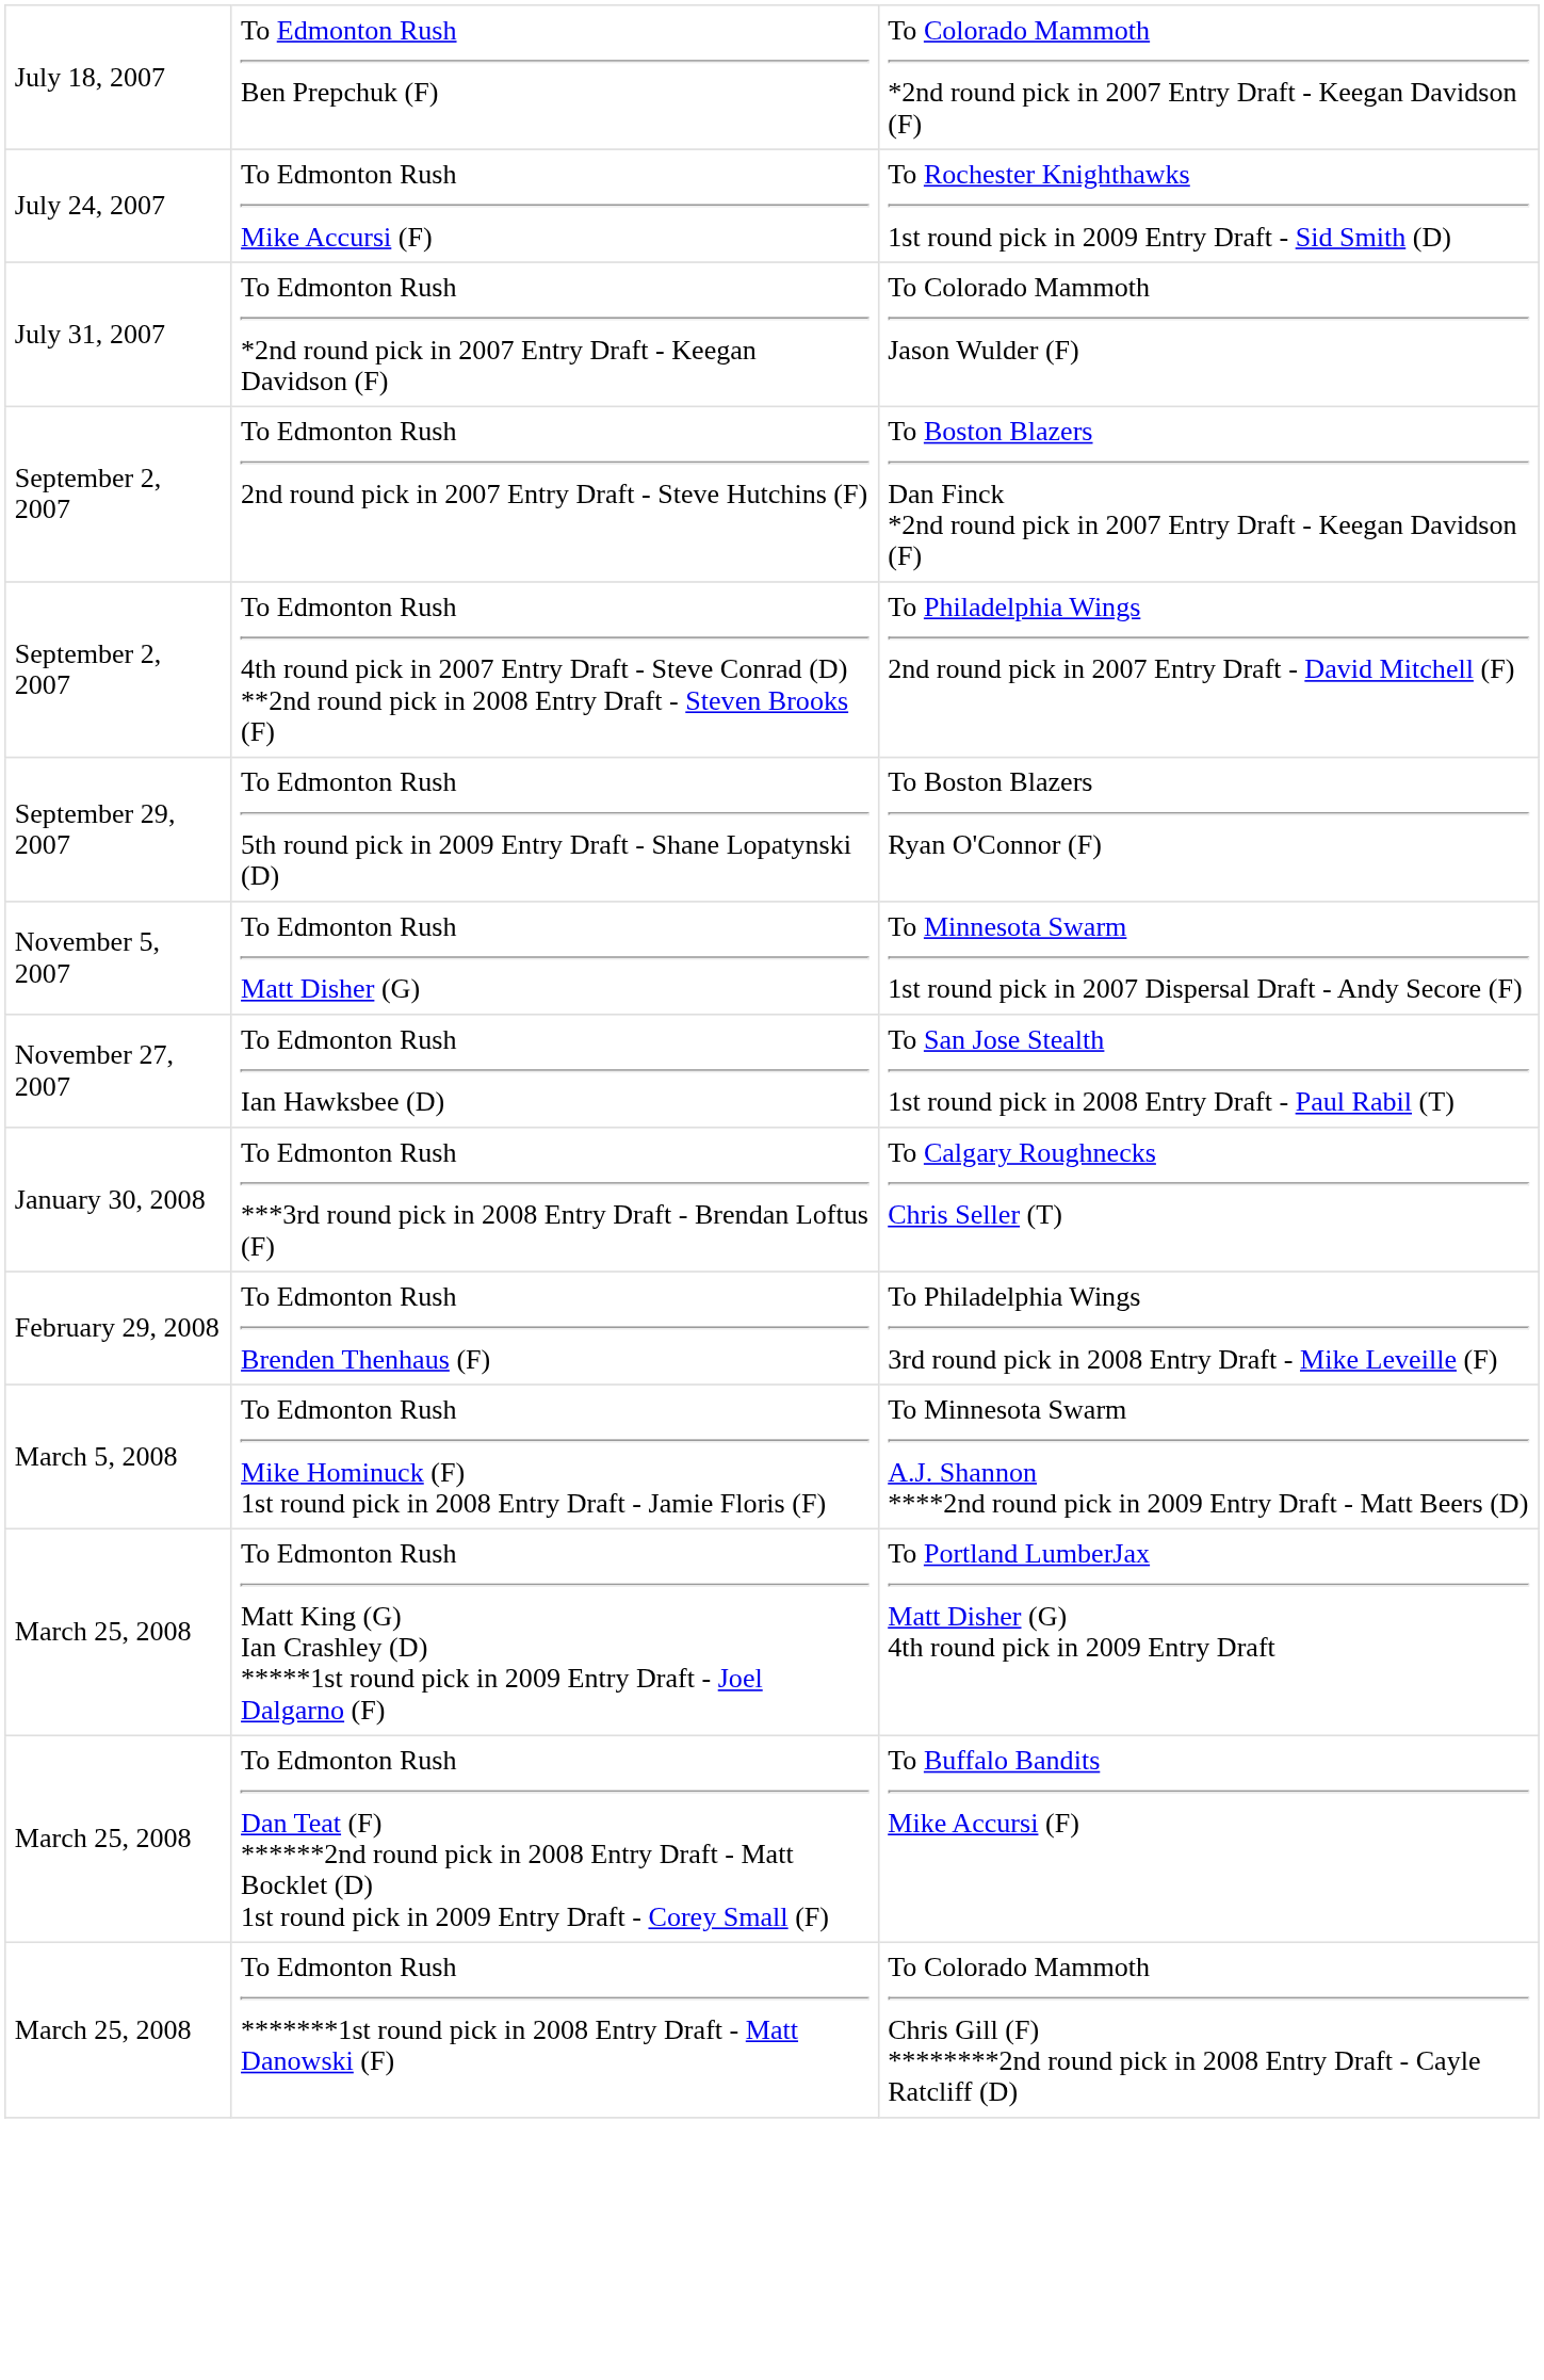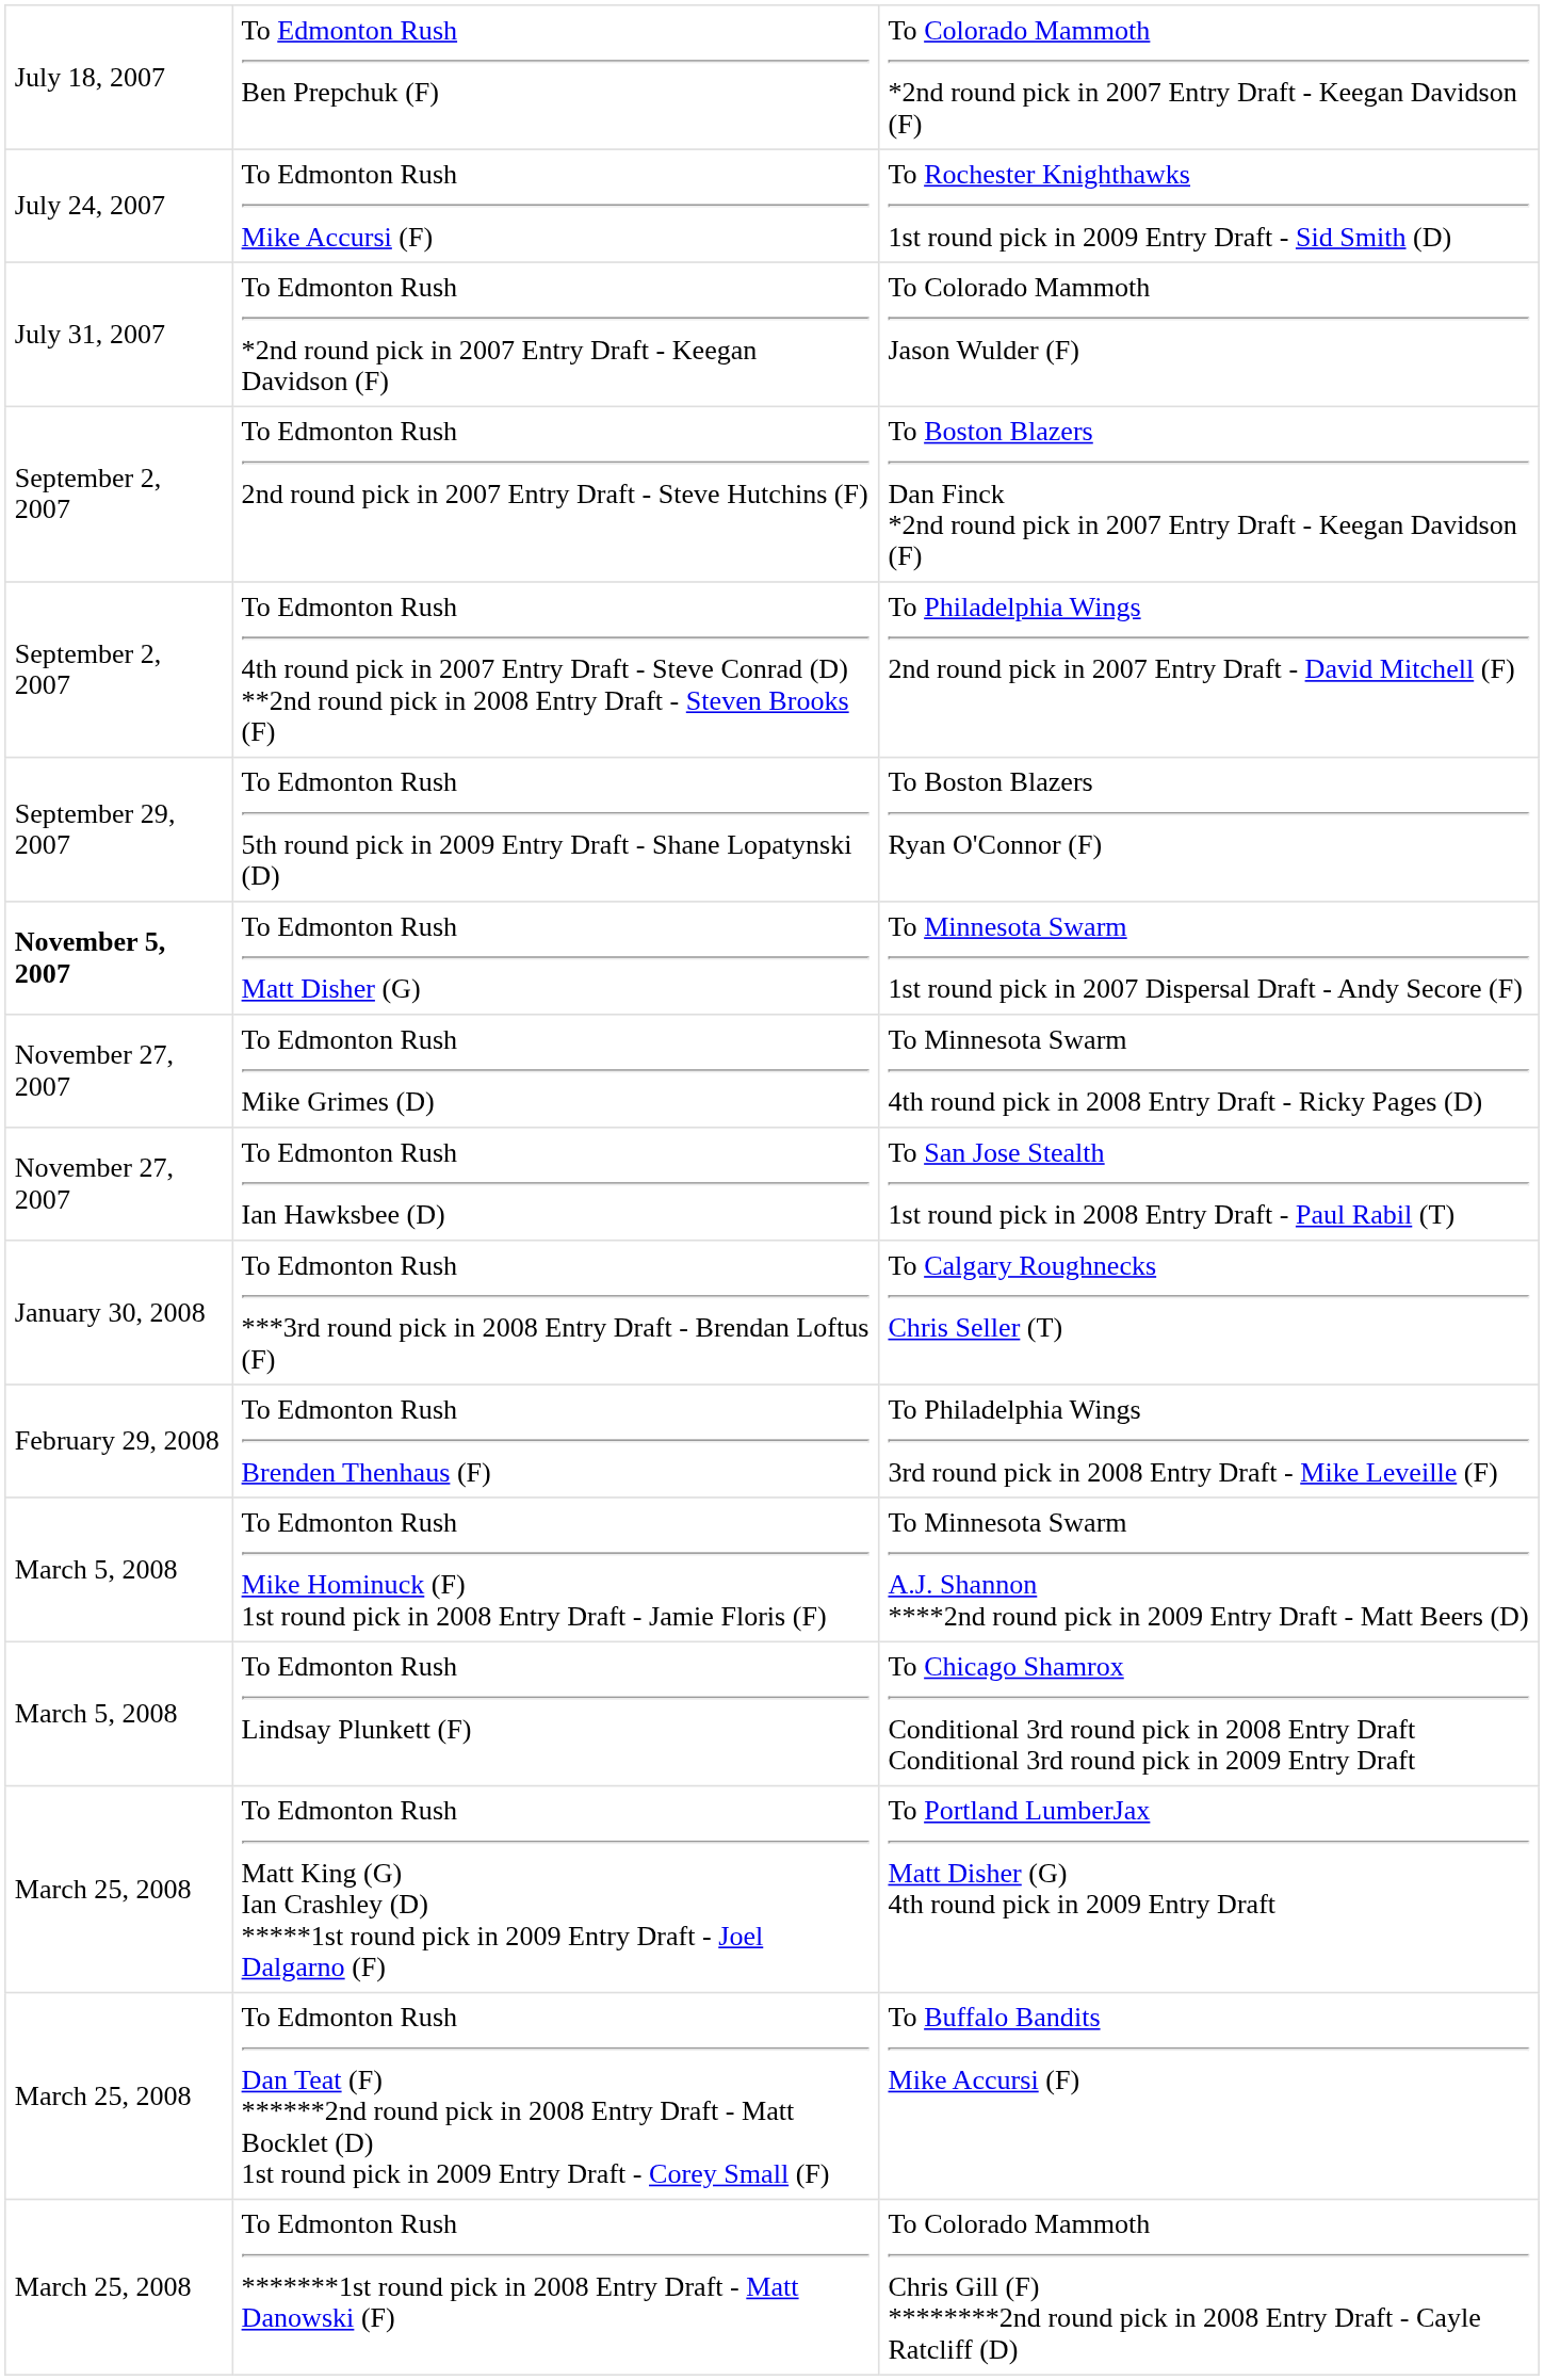 <table border=1 style="border-collapse:collapse" bordercolor="#DFDFDF"  cellpadding="5">
 <tr>
 <td>July 18, 2007</td>
 <td valign="top">To <a href='#'>Edmonton Rush</a> <hr> Ben Prepchuk (F)</td>
 <td valign="top">To <a href='#'>Colorado Mammoth</a> <hr> *2nd round pick in 2007 Entry Draft - Keegan Davidson (F)</td>
 </tr>
 <tr>
 <td>July 24, 2007</td>
 <td valign="top">To Edmonton Rush <hr> <a href='#'>Mike Accursi</a> (F)</td>
 <td valign="top">To <a href='#'>Rochester Knighthawks</a> <hr> 1st round pick in 2009 Entry Draft - <a href='#'>Sid Smith</a> (D)</td>
 </tr>
 <tr>
 <td>July 31, 2007</td>
 <td valign="top">To Edmonton Rush <hr> *2nd round pick in 2007 Entry Draft - Keegan Davidson (F)</td>
 <td valign="top">To Colorado Mammoth <hr> Jason Wulder (F)</td>
 </tr>
 <tr>
 <td>September 2, 2007</td>
 <td valign="top">To Edmonton Rush <hr> 2nd round pick in 2007 Entry Draft - Steve Hutchins (F)</td>
 <td valign="top">To <a href='#'>Boston Blazers</a> <hr> Dan Finck<br>*2nd round pick in 2007 Entry Draft - Keegan Davidson (F)</td>
 </tr>
 <tr>
 <td>September 2, 2007</td>
 <td valign="top">To Edmonton Rush <hr> 4th round pick in 2007 Entry Draft - Steve Conrad (D) <br> **2nd round pick in 2008 Entry Draft - <a href='#'>Steven Brooks</a> (F)</td>
 <td valign="top">To <a href='#'>Philadelphia Wings</a> <hr> 2nd round pick in 2007 Entry Draft - <a href='#'>David Mitchell</a> (F)</td>
 </tr>
 <tr>
 <td>September 29, 2007</td>
 <td valign="top">To Edmonton Rush <hr> 5th round pick in 2009 Entry Draft - Shane Lopatynski (D)</td>
 <td valign="top">To Boston Blazers <hr> Ryan O'Connor (F)</td>
 </tr>
 <tr>
-<td>November 5, 2007</td>
+<td><strong>November 5, 2007</strong></td>
 <td valign="top">To Edmonton Rush <hr> <a href='#'>Matt Disher</a> (G)</td>
 <td valign="top">To <a href='#'>Minnesota Swarm</a> <hr> 1st round pick in 2007 Dispersal Draft - Andy Secore (F)</td>
+</tr>
+<tr>
+<td>November 27, 2007</td>
+<td valign="top">To Edmonton Rush <hr> Mike Grimes (D)</td>
+<td valign="top">To Minnesota Swarm <hr> 4th round pick in 2008 Entry Draft - Ricky Pages (D)</td>
 </tr>
 <tr>
 <td>November 27, 2007</td>
 <td valign="top">To Edmonton Rush <hr> Ian Hawksbee (D)</td>
 <td valign="top">To <a href='#'>San Jose Stealth</a> <hr> 1st round pick in 2008 Entry Draft - <a href='#'>Paul Rabil</a> (T)</td>
 </tr>
 <tr>
 <td>January 30, 2008<br></td>
 <td valign="top">To Edmonton Rush <hr> ***3rd round pick in 2008 Entry Draft - Brendan Loftus (F)</td>
 <td valign="top">To <a href='#'>Calgary Roughnecks</a> <hr> <a href='#'>Chris Seller</a> (T)</td>
 </tr>
 <tr>
 <td>February 29, 2008<br></td>
 <td valign="top">To Edmonton Rush <hr> <a href='#'>Brenden Thenhaus</a> (F)</td>
 <td valign="top">To Philadelphia Wings <hr> 3rd round pick in 2008 Entry Draft - <a href='#'>Mike Leveille</a> (F)</td>
 </tr>
 <tr>
 <td>March 5, 2008<br></td>
 <td valign="top">To Edmonton Rush <hr> <a href='#'>Mike Hominuck</a> (F) <br> 1st round pick in 2008 Entry Draft - Jamie Floris (F)</td>
 <td valign="top">To Minnesota Swarm <hr> <a href='#'>A.J. Shannon</a> <br> ****2nd round pick in 2009 Entry Draft - Matt Beers (D)</td>
 </tr>
 <tr>
+<td>March 5, 2008<br></td>
+<td valign="top">To Edmonton Rush <hr> Lindsay Plunkett (F)</td>
+<td valign="top">To <a href='#'>Chicago Shamrox</a> <hr> Conditional 3rd round pick in 2008 Entry Draft <br> Conditional 3rd round pick in 2009 Entry Draft</td>
+</tr>
+<tr>
 <td>March 25, 2008<br></td>
 <td valign="top">To Edmonton Rush <hr> Matt King (G) <br> Ian Crashley (D) <br> *****1st round pick in 2009 Entry Draft - <a href='#'>Joel Dalgarno</a> (F)</td>
 <td valign="top">To <a href='#'>Portland LumberJax</a> <hr> <a href='#'>Matt Disher</a> (G) <br> 4th round pick in 2009 Entry Draft</td>
 </tr>
 <tr>
 <td>March 25, 2008<br></td>
 <td valign="top">To Edmonton Rush <hr> <a href='#'>Dan Teat</a> (F) <br> ******2nd round pick in 2008 Entry Draft - Matt Bocklet (D) <br> 1st round pick in 2009 Entry Draft - <a href='#'>Corey Small</a> (F)</td>
 <td valign="top">To <a href='#'>Buffalo Bandits</a> <hr> <a href='#'>Mike Accursi</a> (F)</td>
 </tr>
 <tr>
 <td>March 25, 2008<br></td>
 <td valign="top">To Edmonton Rush <hr> *******1st round pick in 2008 Entry Draft - <a href='#'>Matt Danowski</a> (F)</td>
 <td valign="top">To Colorado Mammoth <hr> Chris Gill (F) <br> ********2nd round pick in 2008 Entry Draft - Cayle Ratcliff (D)</td>
 </tr>
 </table>
